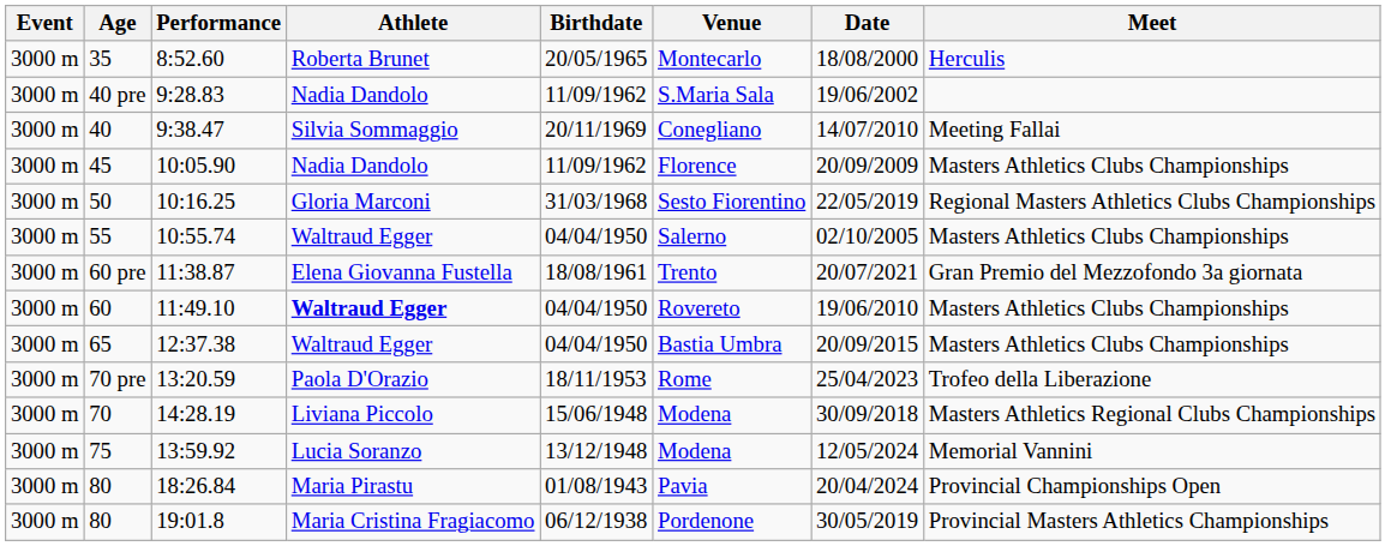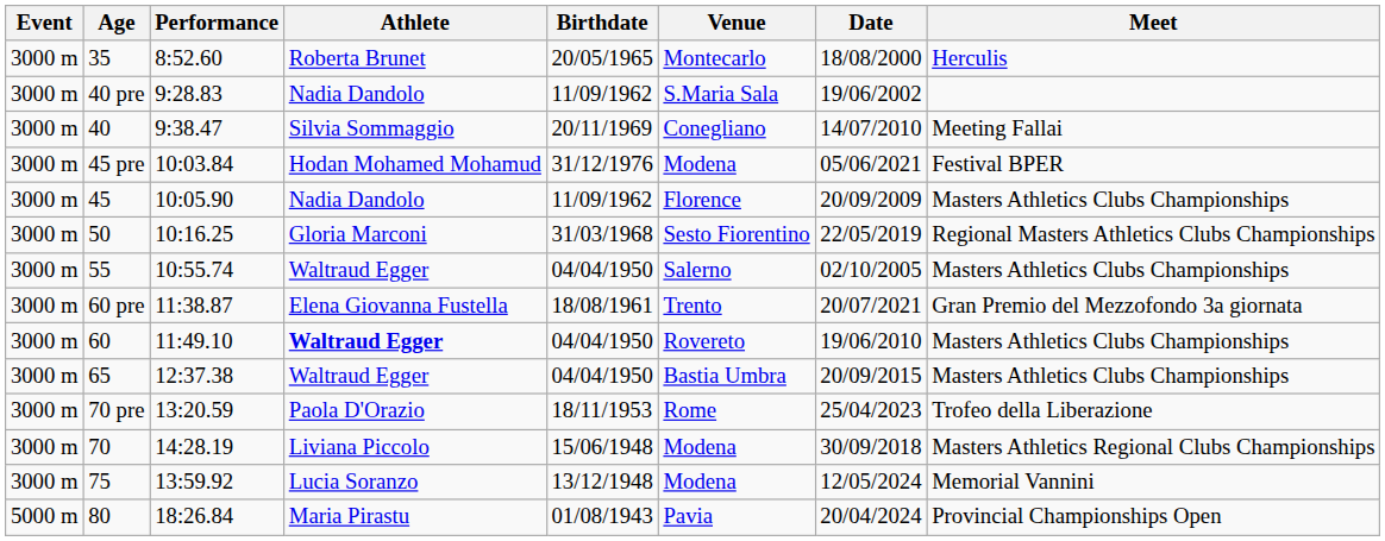 <table class="wikitable" width= style="font-size:90%; text-align:center">
 <tr>
 <th>Event</th>
 <th>Age</th>
 <th>Performance</th>
 <th>Athlete</th>
 <th>Birthdate</th>
 <th>Venue</th>
 <th>Date</th>
 <th>Meet</th>
 </tr>
 <tr>
 <td>3000 m</td>
 <td>35</td>
 <td>8:52.60</td>
 <td align=left><a href='#'>Roberta Brunet</a></td>
 <td>20/05/1965</td>
 <td align=left><a href='#'>Montecarlo</a></td>
 <td>18/08/2000</td>
 <td><a href='#'>Herculis</a></td>
 </tr>
 <tr>
 <td>3000 m</td>
 <td>40 pre</td>
 <td>9:28.83</td>
 <td align=left><a href='#'>Nadia Dandolo</a></td>
 <td>11/09/1962</td>
 <td align=left><a href='#'>S.Maria Sala</a></td>
 <td>19/06/2002</td>
 <td></td>
 </tr>
 <tr>
 <td>3000 m</td>
 <td>40</td>
 <td>9:38.47</td>
 <td align=left><a href='#'>Silvia Sommaggio</a></td>
 <td>20/11/1969</td>
 <td align=left><a href='#'>Conegliano</a></td>
 <td>14/07/2010</td>
 <td>Meeting Fallai</td>
+</tr>
+<tr>
+<td>3000 m</td>
+<td>45 pre</td>
+<td>10:03.84</td>
+<td align=left><a href='#'>Hodan Mohamed Mohamud</a></td>
+<td>31/12/1976</td>
+<td align=left><a href='#'>Modena</a></td>
+<td>05/06/2021</td>
+<td>Festival BPER</td>
 </tr>
 <tr>
 <td>3000 m</td>
 <td>45</td>
 <td>10:05.90</td>
 <td align=left><a href='#'>Nadia Dandolo</a></td>
 <td>11/09/1962</td>
 <td align=left><a href='#'>Florence</a></td>
 <td>20/09/2009</td>
 <td>Masters Athletics Clubs Championships</td>
 </tr>
 <tr>
 <td>3000 m</td>
 <td>50</td>
 <td>10:16.25</td>
 <td align=left><a href='#'>Gloria Marconi</a></td>
 <td>31/03/1968</td>
 <td align=left><a href='#'>Sesto Fiorentino</a></td>
 <td>22/05/2019</td>
 <td>Regional Masters Athletics Clubs Championships</td>
 </tr>
 <tr>
 <td>3000 m</td>
 <td>55</td>
 <td>10:55.74</td>
 <td align=left><a href='#'>Waltraud Egger</a></td>
 <td>04/04/1950</td>
 <td align=left><a href='#'>Salerno</a></td>
 <td>02/10/2005</td>
 <td>Masters Athletics Clubs Championships</td>
 </tr>
 <tr>
 <td>3000 m</td>
 <td>60 pre</td>
 <td>11:38.87</td>
 <td align=left><a href='#'>Elena Giovanna Fustella</a></td>
 <td>18/08/1961</td>
 <td align=left><a href='#'>Trento</a></td>
 <td>20/07/2021</td>
 <td>Gran Premio del Mezzofondo 3a giornata</td>
 </tr>
 <tr>
 <td>3000 m</td>
 <td>60</td>
 <td>11:49.10</td>
 <td align=left><strong><a href='#'>Waltraud Egger</a></strong></td>
 <td>04/04/1950</td>
 <td align=left><a href='#'>Rovereto</a></td>
 <td>19/06/2010</td>
 <td>Masters Athletics Clubs Championships</td>
 </tr>
 <tr>
 <td>3000 m</td>
 <td>65</td>
 <td>12:37.38</td>
 <td align=left><a href='#'>Waltraud Egger</a></td>
 <td>04/04/1950</td>
 <td align=left><a href='#'>Bastia Umbra</a></td>
 <td>20/09/2015</td>
 <td>Masters Athletics Clubs Championships</td>
 </tr>
 <tr>
 <td>3000 m</td>
 <td>70 pre</td>
 <td>13:20.59</td>
 <td align=left><a href='#'>Paola D'Orazio</a></td>
 <td>18/11/1953</td>
 <td align=left><a href='#'>Rome</a></td>
 <td>25/04/2023</td>
 <td>Trofeo della Liberazione</td>
 </tr>
 <tr>
 <td>3000 m</td>
 <td>70</td>
 <td>14:28.19</td>
 <td align=left><a href='#'>Liviana Piccolo</a></td>
 <td>15/06/1948</td>
 <td align=left><a href='#'>Modena</a></td>
 <td>30/09/2018</td>
 <td>Masters Athletics Regional Clubs Championships</td>
 </tr>
 <tr>
 <td>3000 m</td>
 <td>75</td>
 <td>13:59.92</td>
 <td align=left><a href='#'>Lucia Soranzo</a></td>
 <td>13/12/1948</td>
 <td align=left><a href='#'>Modena</a></td>
 <td>12/05/2024</td>
 <td>Memorial Vannini</td>
 </tr>
 <tr>
-<td>3000 m</td>
+<td>5000 m</td>
 <td>80</td>
 <td>18:26.84</td>
 <td align=left><a href='#'>Maria Pirastu</a></td>
 <td>01/08/1943</td>
 <td align=left><a href='#'>Pavia</a></td>
 <td>20/04/2024</td>
 <td>Provincial  Championships Open</td>
 </tr>
-<tr>
-<td>3000 m</td>
-<td>80</td>
-<td>19:01.8</td>
-<td align=left><a href='#'>Maria Cristina Fragiacomo</a></td>
-<td>06/12/1938</td>
-<td align=left><a href='#'>Pordenone</a></td>
-<td>30/05/2019</td>
-<td>Provincial Masters Athletics Championships</td>
-</tr>
 </table>
